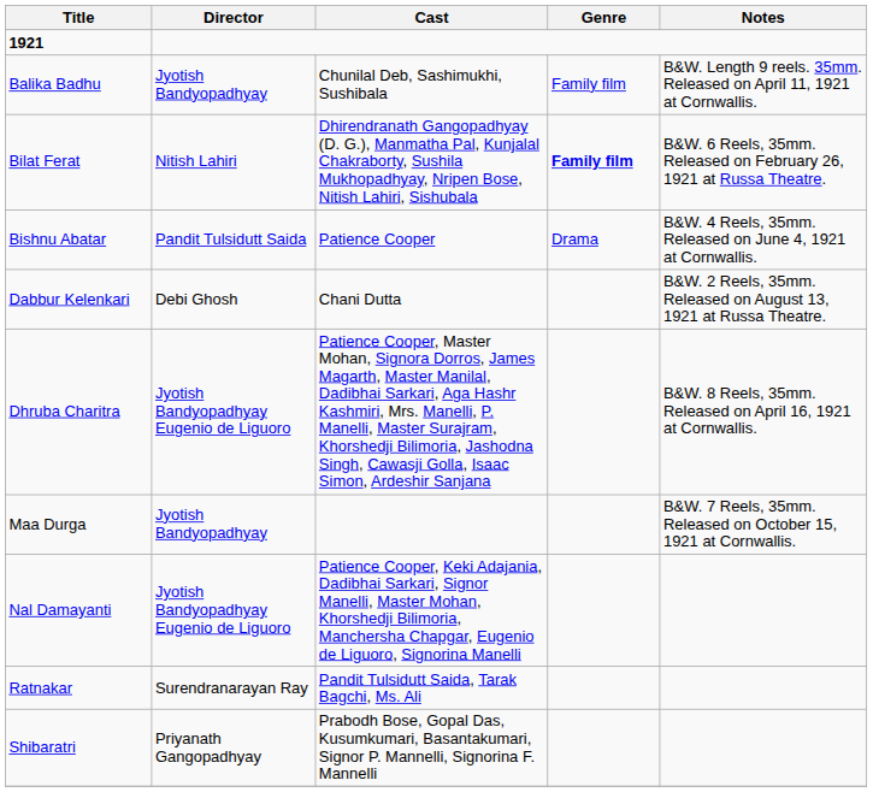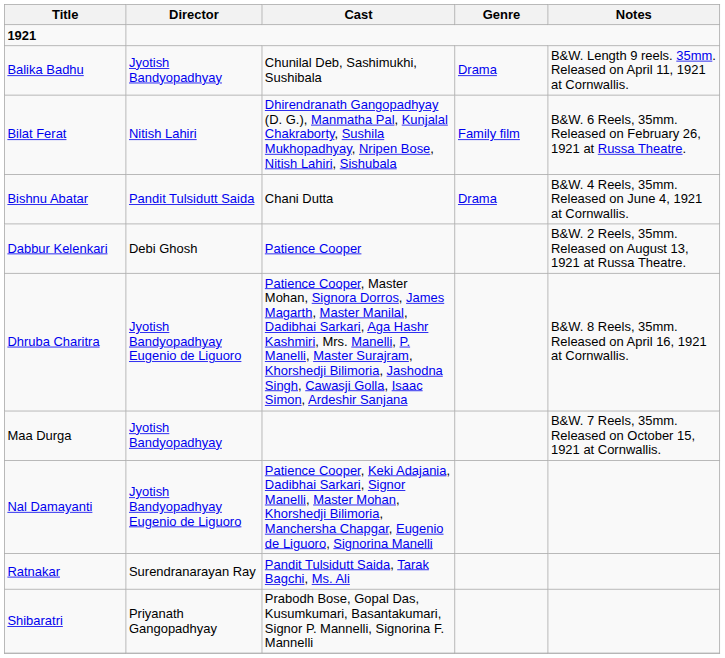 <table class="wikitable" width= "100%">
 <tr>
 <th width=17%>Title</th>
 <th width=19%>Director</th>
 <th width=27%>Cast</th>
 <th width=13%>Genre</th>
 <th width=24%>Notes</th>
 </tr>
 <tr>
 <td><strong>1921</strong></td>
 </tr>
 <tr>
 <td><a href='#'>Balika Badhu</a></td>
 <td><a href='#'>Jyotish Bandyopadhyay</a></td>
 <td>Chunilal Deb, Sashimukhi,  Sushibala</td>
-<td><a href='#'>Family film</a></td>
+<td><a href='#'>Drama</a></td>
 <td>B&W. Length 9 reels. <a href='#'>35mm</a>. Released on April 11, 1921 at Cornwallis.</td>
 </tr>
 <tr>
 <td><a href='#'>Bilat Ferat</a></td>
 <td><a href='#'>Nitish Lahiri</a></td>
 <td><a href='#'>Dhirendranath Gangopadhyay</a> (D. G.), <a href='#'>Manmatha Pal</a>, <a href='#'>Kunjalal Chakraborty</a>, <a href='#'>Sushila Mukhopadhyay</a>, <a href='#'>Nripen Bose</a>,  <a href='#'>Nitish Lahiri</a>, <a href='#'>Sishubala</a></td>
-<td><strong><a href='#'>Family film</a></strong></td>
+<td><a href='#'>Family film</a></td>
 <td>B&W. 6 Reels, 35mm. Released on February 26, 1921 at <a href='#'>Russa Theatre</a>.</td>
 </tr>
 <tr>
 <td><a href='#'>Bishnu Abatar</a></td>
 <td><a href='#'>Pandit Tulsidutt Saida</a></td>
-<td><a href='#'>Patience Cooper</a></td>
+<td>Chani Dutta</td>
 <td><a href='#'>Drama</a></td>
 <td>B&W. 4 Reels, 35mm. Released on June 4, 1921 at Cornwallis.</td>
 </tr>
 <tr>
 <td><a href='#'>Dabbur Kelenkari</a></td>
 <td>Debi Ghosh</td>
-<td>Chani Dutta</td>
+<td><a href='#'>Patience Cooper</a></td>
 <td></td>
 <td>B&W. 2 Reels, 35mm. Released on August 13, 1921 at Russa Theatre.</td>
 </tr>
 <tr>
 <td><a href='#'>Dhruba Charitra</a></td>
 <td><a href='#'>Jyotish Bandyopadhyay</a><br><a href='#'>Eugenio de Liguoro</a></td>
 <td><a href='#'>Patience Cooper</a>, Master Mohan, <a href='#'>Signora Dorros</a>, <a href='#'>James Magarth</a>, <a href='#'>Master Manilal</a>, <a href='#'>Dadibhai Sarkari</a>, <a href='#'>Aga Hashr Kashmiri</a>, Mrs. <a href='#'>Manelli</a>, <a href='#'>P. Manelli</a>, <a href='#'>Master Surajram</a>, <a href='#'>Khorshedji Bilimoria</a>, <a href='#'>Jashodna Singh</a>, <a href='#'>Cawasji Golla</a>, <a href='#'>Isaac Simon</a>, <a href='#'>Ardeshir Sanjana</a></td>
 <td></td>
 <td>B&W. 8 Reels, 35mm. Released on April 16, 1921 at Cornwallis.</td>
 </tr>
 <tr>
 <td>Maa Durga</td>
 <td><a href='#'>Jyotish Bandyopadhyay</a></td>
 <td></td>
 <td></td>
 <td>B&W. 7 Reels, 35mm. Released on October 15, 1921 at Cornwallis.</td>
 </tr>
 <tr>
 <td><a href='#'>Nal Damayanti</a></td>
 <td><a href='#'>Jyotish Bandyopadhyay</a><br><a href='#'>Eugenio de Liguoro</a></td>
 <td><a href='#'>Patience Cooper</a>, <a href='#'>Keki Adajania</a>, <a href='#'>Dadibhai Sarkari</a>, <a href='#'>Signor Manelli</a>, <a href='#'>Master Mohan</a>, <a href='#'>Khorshedji Bilimoria</a>, <a href='#'>Manchersha Chapgar</a>, <a href='#'>Eugenio de Liguoro</a>, <a href='#'>Signorina Manelli</a></td>
 <td></td>
 <td></td>
 </tr>
 <tr>
 <td><a href='#'>Ratnakar</a></td>
 <td>Surendranarayan Ray</td>
 <td><a href='#'>Pandit Tulsidutt Saida</a>, <a href='#'>Tarak Bagchi</a>, <a href='#'>Ms. Ali</a></td>
 <td></td>
 <td></td>
 </tr>
 <tr>
 <td><a href='#'>Shibaratri</a></td>
 <td>Priyanath Gangopadhyay</td>
 <td>Prabodh Bose, Gopal Das,  Kusumkumari, Basantakumari, Signor P. Mannelli, Signorina F. Mannelli</td>
 <td></td>
 <td></td>
 </tr>
 <tr>
 </tr>
 </table>
